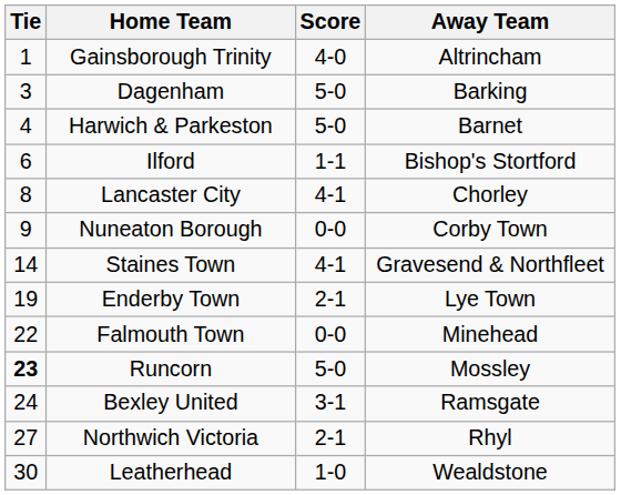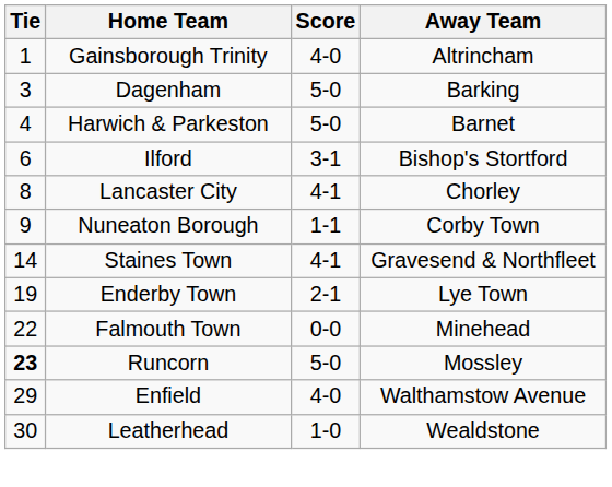 <table class="wikitable" style="text-align:center;">
 <tr>
 <th width=20>Tie</th>
 <th width=175>Home Team</th>
 <th width=20>Score</th>
 <th width=175>Away Team</th>
 </tr>
 <tr>
 <td>1</td>
 <td>Gainsborough Trinity</td>
 <td>4-0</td>
 <td>Altrincham</td>
 </tr>
 <tr>
 <td>3</td>
 <td>Dagenham</td>
 <td>5-0</td>
 <td>Barking</td>
 </tr>
 <tr>
 <td>4</td>
 <td>Harwich & Parkeston</td>
 <td>5-0</td>
 <td>Barnet</td>
 </tr>
 <tr>
 <td>6</td>
 <td>Ilford</td>
-<td>1-1</td>
+<td>3-1</td>
 <td>Bishop's Stortford</td>
 </tr>
 <tr>
 <td>8</td>
 <td>Lancaster City</td>
 <td>4-1</td>
 <td>Chorley</td>
 </tr>
 <tr>
 <td>9</td>
 <td>Nuneaton Borough</td>
-<td>0-0</td>
+<td>1-1</td>
 <td>Corby Town</td>
 </tr>
 <tr>
 <td>14</td>
 <td>Staines Town</td>
 <td>4-1</td>
 <td>Gravesend & Northfleet</td>
 </tr>
 <tr>
 <td>19</td>
 <td>Enderby Town</td>
 <td>2-1</td>
 <td>Lye Town</td>
 </tr>
 <tr>
 <td>22</td>
 <td>Falmouth Town</td>
 <td>0-0</td>
 <td>Minehead</td>
 </tr>
 <tr>
 <td><strong>23</strong></td>
 <td>Runcorn</td>
 <td>5-0</td>
 <td>Mossley</td>
 </tr>
 <tr>
-<td>24</td>
-<td>Bexley United</td>
-<td>3-1</td>
-<td>Ramsgate</td>
-</tr>
-<tr>
-<td>27</td>
-<td>Northwich Victoria</td>
-<td>2-1</td>
-<td>Rhyl</td>
+<td>29</td>
+<td>Enfield</td>
+<td>4-0</td>
+<td>Walthamstow Avenue</td>
 </tr>
 <tr>
 <td>30</td>
 <td>Leatherhead</td>
 <td>1-0</td>
 <td>Wealdstone</td>
 </tr>
 </table>
